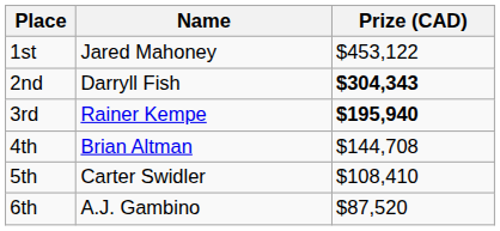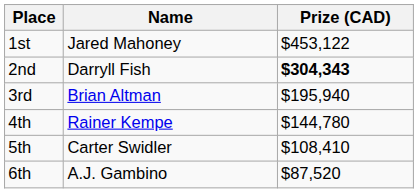 <table class="wikitable">
 <tr>
 <th style="width:50px;">Place</th>
 <th style="width:200px;">Name</th>
 <th style="width:125px;">Prize (CAD)</th>
 </tr>
 <tr>
 <td>1st</td>
 <td> Jared Mahoney</td>
 <td>$453,122</td>
 </tr>
 <tr>
 <td>2nd</td>
 <td> Darryll Fish</td>
 <td><strong>$304,343</strong></td>
 </tr>
 <tr>
 <td>3rd</td>
-<td> <a href='#'>Rainer Kempe</a></td>
-<td><strong>$195,940</strong></td>
+<td> <a href='#'>Brian Altman</a></td>
+<td>$195,940</td>
 </tr>
 <tr>
 <td>4th</td>
-<td> <a href='#'>Brian Altman</a></td>
-<td>$144,708</td>
+<td> <a href='#'>Rainer Kempe</a></td>
+<td>$144,780</td>
 </tr>
 <tr>
 <td>5th</td>
 <td> Carter Swidler</td>
 <td>$108,410</td>
 </tr>
 <tr>
 <td>6th</td>
 <td> A.J. Gambino</td>
 <td>$87,520</td>
 </tr>
 </table>
